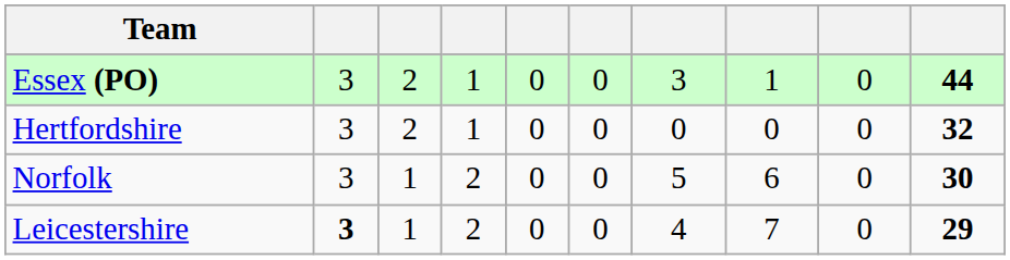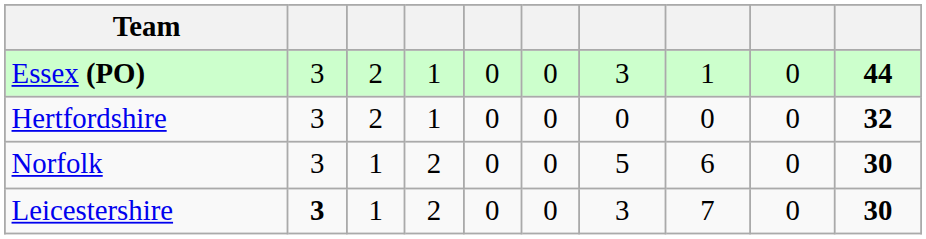 <table class="wikitable" style="text-align:center">
 <tr>
 <th width="150">Team</th>
 <th width="25"></th>
 <th width="25"></th>
 <th width="25"></th>
 <th width="25"></th>
 <th width="25"></th>
 <th width="40"></th>
 <th width="40"></th>
 <th width="40"></th>
 <th width="40"></th>
 </tr>
 <tr style="background:#cfc">
 <td style="text-align:left"><a href='#'>Essex</a> <strong>(PO)</strong></td>
 <td>3</td>
 <td>2</td>
 <td>1</td>
 <td>0</td>
 <td>0</td>
 <td>3</td>
 <td>1</td>
 <td>0</td>
 <td><strong>44</strong></td>
 </tr>
 <tr>
 <td style="text-align:left"><a href='#'>Hertfordshire</a></td>
 <td>3</td>
 <td>2</td>
 <td>1</td>
 <td>0</td>
 <td>0</td>
 <td>0</td>
 <td>0</td>
 <td>0</td>
 <td><strong>32</strong></td>
 </tr>
 <tr>
 <td style="text-align:left"><a href='#'>Norfolk</a></td>
 <td>3</td>
 <td>1</td>
 <td>2</td>
 <td>0</td>
 <td>0</td>
 <td>5</td>
 <td>6</td>
 <td>0</td>
 <td><strong>30</strong></td>
 </tr>
 <tr>
 <td style="text-align:left"><a href='#'>Leicestershire</a></td>
 <td><strong>3</strong></td>
 <td>1</td>
 <td>2</td>
 <td>0</td>
 <td>0</td>
-<td>4</td>
+<td>3</td>
 <td>7</td>
 <td>0</td>
-<td><strong>29</strong></td>
+<td><strong>30</strong></td>
 </tr>
 </table>
